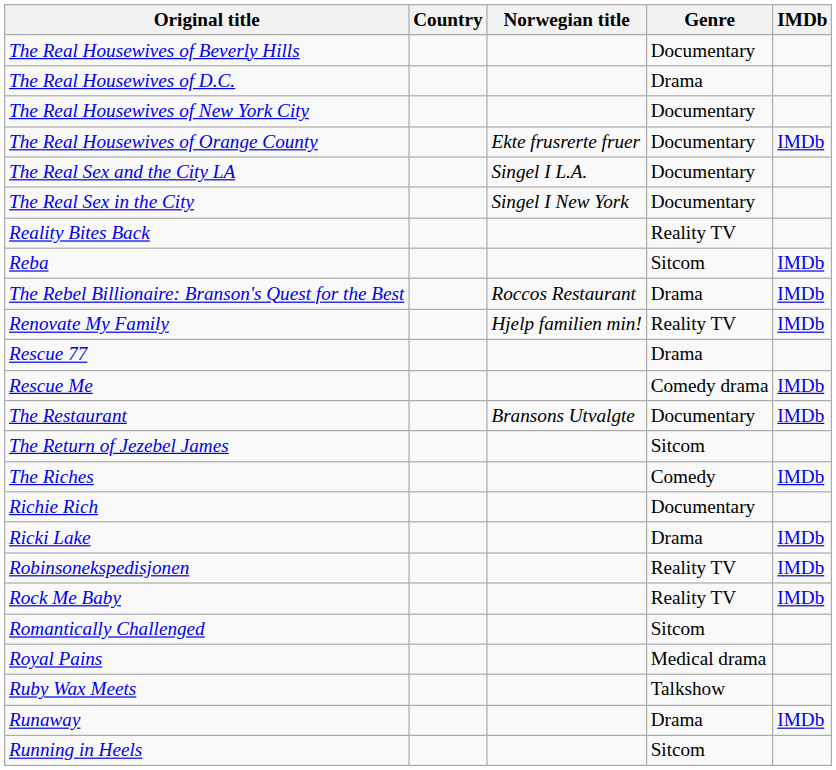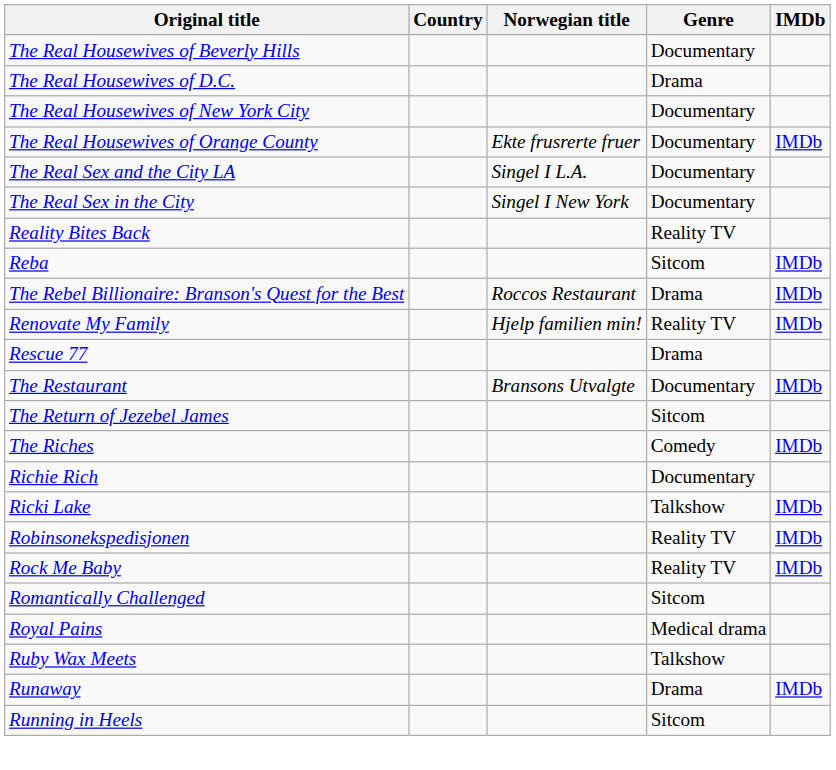 <table class="wikitable">
 <tr>
 <th>Original title</th>
 <th>Country</th>
 <th>Norwegian title</th>
 <th>Genre</th>
 <th>IMDb</th>
 </tr>
 <tr>
 <td><em><a href='#'>The Real Housewives of Beverly Hills</a></em> </td>
 <td></td>
 <td></td>
 <td>Documentary</td>
 <td></td>
 </tr>
 <tr>
 <td><em><a href='#'>The Real Housewives of D.C.</a></em></td>
 <td></td>
 <td></td>
 <td>Drama</td>
 <td></td>
 </tr>
 <tr>
 <td><em><a href='#'>The Real Housewives of New York City</a></em></td>
 <td></td>
 <td></td>
 <td>Documentary</td>
 <td></td>
 </tr>
 <tr>
 <td><em><a href='#'>The Real Housewives of Orange County</a></em></td>
 <td></td>
 <td><em>Ekte frusrerte fruer</em></td>
 <td>Documentary</td>
 <td><a href='#'>IMDb</a></td>
 </tr>
 <tr>
 <td><em><a href='#'>The Real Sex and the City LA</a></em></td>
 <td></td>
 <td><em>Singel I L.A.</em></td>
 <td>Documentary</td>
 <td></td>
 </tr>
 <tr>
 <td><em><a href='#'>The Real Sex in the City</a></em></td>
 <td></td>
 <td><em>Singel I New York</em></td>
 <td>Documentary</td>
 <td></td>
 </tr>
 <tr>
 <td><em><a href='#'>Reality Bites Back</a></em></td>
 <td></td>
 <td></td>
 <td>Reality TV</td>
 <td></td>
 </tr>
 <tr>
 <td><em><a href='#'>Reba</a></em></td>
 <td></td>
 <td></td>
 <td>Sitcom</td>
 <td><a href='#'>IMDb</a></td>
 </tr>
 <tr>
 <td><em><a href='#'>The Rebel Billionaire: Branson's Quest for the Best</a></em></td>
 <td></td>
 <td><em>Roccos Restaurant</em></td>
 <td>Drama</td>
 <td><a href='#'>IMDb</a></td>
 </tr>
 <tr>
 <td><em><a href='#'>Renovate My Family</a></em></td>
 <td></td>
 <td><em>Hjelp familien min!</em></td>
 <td>Reality TV</td>
 <td><a href='#'>IMDb</a></td>
 </tr>
 <tr>
 <td><em><a href='#'>Rescue 77</a></em></td>
 <td></td>
 <td></td>
 <td>Drama</td>
 <td></td>
 </tr>
 <tr>
-<td><em><a href='#'>Rescue Me</a></em></td>
-<td></td>
-<td></td>
-<td>Comedy drama</td>
-<td><a href='#'>IMDb</a></td>
-</tr>
-<tr>
 <td><em><a href='#'>The Restaurant</a></em></td>
 <td></td>
 <td><em>Bransons Utvalgte</em></td>
 <td>Documentary</td>
 <td><a href='#'>IMDb</a></td>
 </tr>
 <tr>
 <td><em><a href='#'>The Return of Jezebel James</a></em></td>
 <td></td>
 <td></td>
 <td>Sitcom</td>
 <td></td>
 </tr>
 <tr>
 <td><em><a href='#'>The Riches</a></em></td>
 <td></td>
 <td></td>
 <td>Comedy</td>
 <td><a href='#'>IMDb</a></td>
 </tr>
 <tr>
 <td><em><a href='#'>Richie Rich</a></em></td>
 <td></td>
 <td></td>
 <td>Documentary</td>
 <td></td>
 </tr>
 <tr>
 <td><em><a href='#'>Ricki Lake</a></em></td>
 <td></td>
 <td></td>
-<td>Drama</td>
+<td>Talkshow</td>
 <td><a href='#'>IMDb</a></td>
 </tr>
 <tr>
 <td><em><a href='#'>Robinsonekspedisjonen</a></em></td>
 <td></td>
 <td></td>
 <td>Reality TV</td>
 <td><a href='#'>IMDb</a></td>
 </tr>
 <tr>
 <td><em><a href='#'>Rock Me Baby</a></em></td>
 <td></td>
 <td></td>
 <td>Reality TV</td>
 <td><a href='#'>IMDb</a></td>
 </tr>
 <tr>
 <td><em><a href='#'>Romantically Challenged</a></em></td>
 <td></td>
 <td></td>
 <td>Sitcom</td>
 <td></td>
 </tr>
 <tr>
 <td><em><a href='#'>Royal Pains</a></em></td>
 <td></td>
 <td></td>
 <td>Medical drama</td>
 <td></td>
 </tr>
 <tr>
 <td><em><a href='#'>Ruby Wax Meets</a></em></td>
 <td></td>
 <td></td>
 <td>Talkshow</td>
 <td></td>
 </tr>
 <tr>
 <td><em><a href='#'>Runaway</a></em></td>
 <td></td>
 <td></td>
 <td>Drama</td>
 <td><a href='#'>IMDb</a></td>
 </tr>
 <tr>
 <td><em><a href='#'>Running in Heels</a></em></td>
 <td></td>
 <td></td>
 <td>Sitcom</td>
 <td></td>
 </tr>
 </table>
